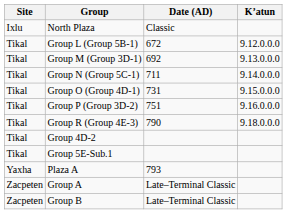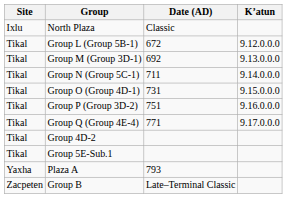 <table class="wikitable sortable" border="1">
 <tr>
 <th>Site</th>
 <th>Group</th>
 <th>Date (AD)</th>
 <th>Kʼatun</th>
 </tr>
 <tr>
 <td>Ixlu</td>
 <td>North Plaza</td>
 <td>Classic</td>
 <td></td>
 </tr>
 <tr>
 <td>Tikal</td>
 <td>Group L (Group 5B-1)</td>
 <td>672</td>
 <td>9.12.0.0.0</td>
 </tr>
 <tr>
 <td>Tikal</td>
 <td>Group M (Group 3D-1)</td>
 <td>692</td>
 <td>9.13.0.0.0</td>
 </tr>
 <tr>
 <td>Tikal</td>
 <td>Group N (Group 5C-1)</td>
 <td>711</td>
 <td>9.14.0.0.0</td>
 </tr>
 <tr>
 <td>Tikal</td>
 <td>Group O (Group 4D-1)</td>
 <td>731</td>
 <td>9.15.0.0.0</td>
 </tr>
 <tr>
 <td>Tikal</td>
 <td>Group P (Group 3D-2)</td>
 <td>751</td>
 <td>9.16.0.0.0</td>
 </tr>
 <tr>
 <td>Tikal</td>
-<td>Group R (Group 4E-3)</td>
-<td>790</td>
-<td>9.18.0.0.0</td>
+<td>Group Q (Group 4E-4)</td>
+<td>771</td>
+<td>9.17.0.0.0</td>
 </tr>
 <tr>
 <td>Tikal</td>
 <td>Group 4D-2</td>
 <td></td>
 <td></td>
 </tr>
 <tr>
 <td>Tikal</td>
 <td>Group 5E-Sub.1</td>
 <td></td>
 <td></td>
 </tr>
 <tr>
 <td>Yaxha</td>
 <td>Plaza A</td>
 <td>793</td>
 <td></td>
 </tr>
 <tr>
 <td>Zacpeten</td>
-<td>Group A</td>
-<td>Late–Terminal Classic</td>
-<td></td>
-</tr>
-<tr>
-<td>Zacpeten</td>
 <td>Group B</td>
 <td>Late–Terminal Classic</td>
 <td></td>
 </tr>
 </table>
